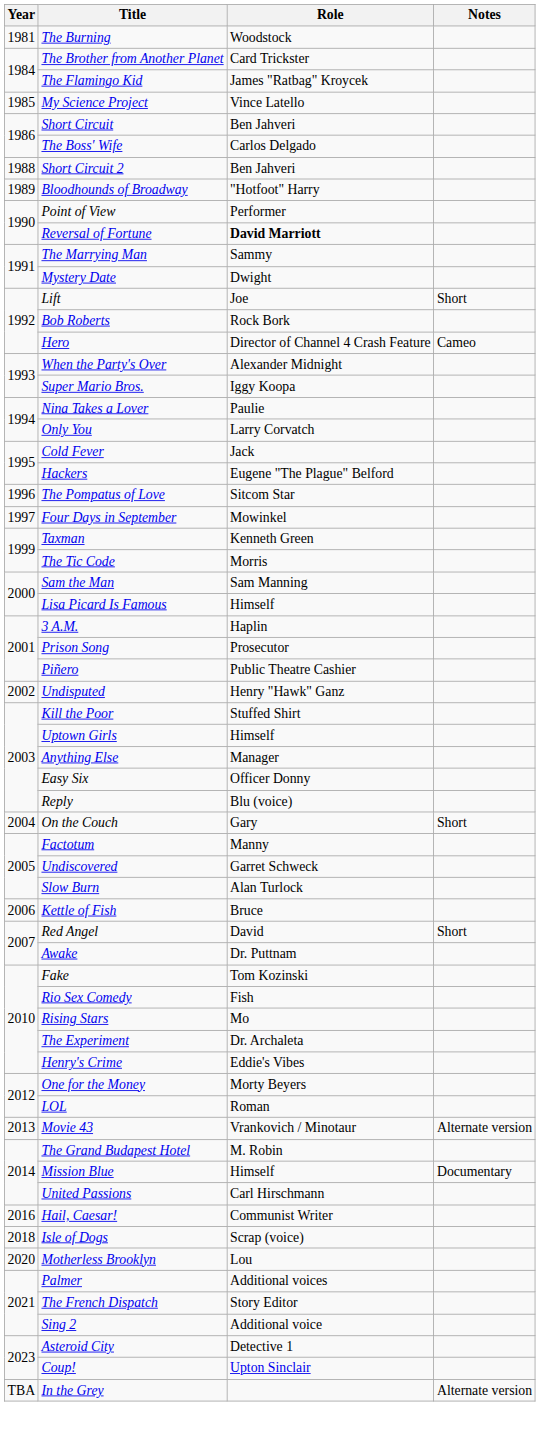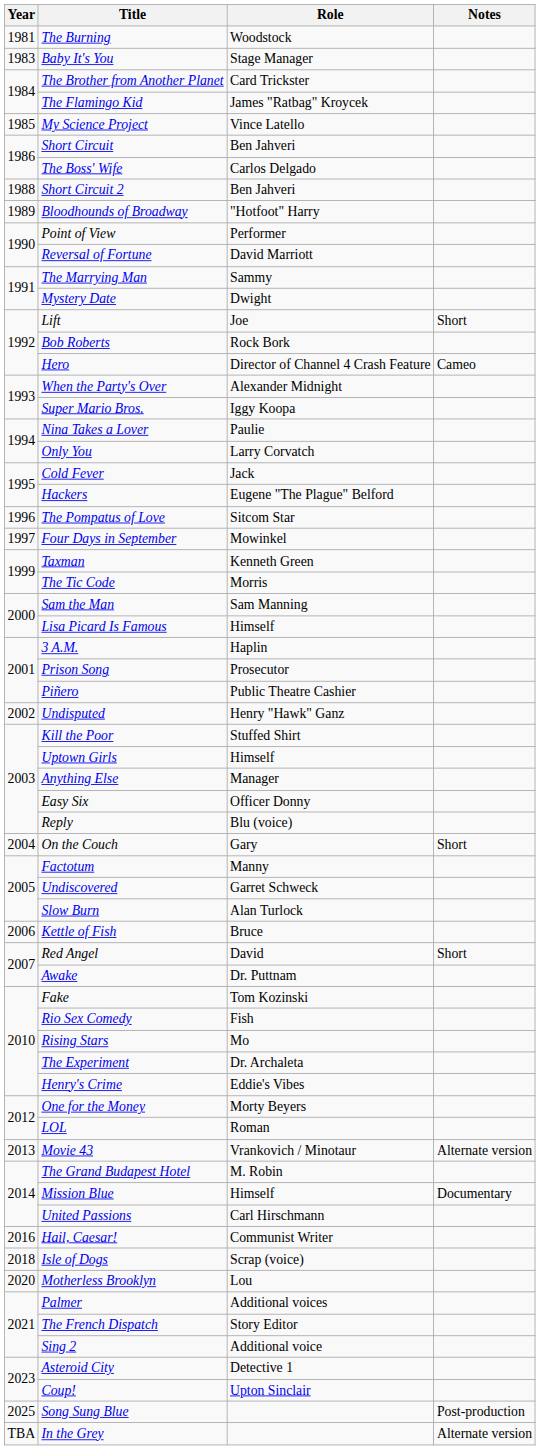 <table class="wikitable sortable">
 <tr>
 <th>Year</th>
 <th>Title</th>
 <th>Role</th>
 <th class="unsortable">Notes</th>
 </tr>
 <tr>
 <td>1981</td>
 <td><em><a href='#'>The Burning</a></em></td>
 <td>Woodstock</td>
+<td></td>
+</tr>
+<tr>
+<td>1983</td>
+<td><em><a href='#'>Baby It's You</a></em></td>
+<td>Stage Manager</td>
 <td></td>
 </tr>
 <tr>
 <td rowspan="2">1984</td>
 <td><em><a href='#'>The Brother from Another Planet</a></em></td>
 <td>Card Trickster</td>
 <td></td>
 </tr>
 <tr>
 <td><em><a href='#'>The Flamingo Kid</a></em></td>
 <td>James "Ratbag" Kroycek</td>
 <td></td>
 </tr>
 <tr>
 <td>1985</td>
 <td><em><a href='#'>My Science Project</a></em></td>
 <td>Vince Latello</td>
 <td></td>
 </tr>
 <tr>
 <td rowspan="2">1986</td>
 <td><em><a href='#'>Short Circuit</a></em></td>
 <td>Ben Jahveri</td>
 <td></td>
 </tr>
 <tr>
 <td><em><a href='#'>The Boss' Wife</a></em></td>
 <td>Carlos Delgado</td>
 <td></td>
 </tr>
 <tr>
 <td>1988</td>
 <td><em><a href='#'>Short Circuit 2</a></em></td>
 <td>Ben Jahveri</td>
 <td></td>
 </tr>
 <tr>
 <td>1989</td>
 <td><em><a href='#'>Bloodhounds of Broadway</a></em></td>
 <td>"Hotfoot" Harry</td>
 <td></td>
 </tr>
 <tr>
 <td rowspan="2">1990</td>
 <td><em>Point of View</em></td>
 <td>Performer</td>
 <td></td>
 </tr>
 <tr>
 <td><em><a href='#'>Reversal of Fortune</a></em></td>
-<td><strong>David Marriott</strong></td>
+<td>David Marriott</td>
 <td></td>
 </tr>
 <tr>
 <td rowspan="2">1991</td>
 <td><em><a href='#'>The Marrying Man</a></em></td>
 <td>Sammy</td>
 <td></td>
 </tr>
 <tr>
 <td><em><a href='#'>Mystery Date</a></em></td>
 <td>Dwight</td>
 <td></td>
 </tr>
 <tr>
 <td rowspan="3">1992</td>
 <td><em>Lift</em></td>
 <td>Joe</td>
 <td>Short</td>
 </tr>
 <tr>
 <td><em><a href='#'>Bob Roberts</a></em></td>
 <td>Rock Bork</td>
 <td></td>
 </tr>
 <tr>
 <td><em><a href='#'>Hero</a></em></td>
 <td>Director of Channel 4 Crash Feature</td>
 <td>Cameo</td>
 </tr>
 <tr>
 <td rowspan="2">1993</td>
 <td><em><a href='#'>When the Party's Over</a></em></td>
 <td>Alexander Midnight</td>
 <td></td>
 </tr>
 <tr>
 <td><em><a href='#'>Super Mario Bros.</a></em></td>
 <td>Iggy Koopa</td>
 <td></td>
 </tr>
 <tr>
 <td rowspan="2">1994</td>
 <td><em><a href='#'>Nina Takes a Lover</a></em></td>
 <td>Paulie</td>
 <td></td>
 </tr>
 <tr>
 <td><em><a href='#'>Only You</a></em></td>
 <td>Larry Corvatch</td>
 <td></td>
 </tr>
 <tr>
 <td rowspan="2">1995</td>
 <td><em><a href='#'>Cold Fever</a></em></td>
 <td>Jack</td>
 <td></td>
 </tr>
 <tr>
 <td><em><a href='#'>Hackers</a></em></td>
 <td>Eugene "The Plague" Belford</td>
 <td></td>
 </tr>
 <tr>
 <td>1996</td>
 <td><em><a href='#'>The Pompatus of Love</a></em></td>
 <td>Sitcom Star</td>
 <td></td>
 </tr>
 <tr>
 <td>1997</td>
 <td><em><a href='#'>Four Days in September</a></em></td>
 <td>Mowinkel</td>
 <td></td>
 </tr>
 <tr>
 <td rowspan="2">1999</td>
 <td><em><a href='#'>Taxman</a></em></td>
 <td>Kenneth Green</td>
 <td></td>
 </tr>
 <tr>
 <td><em><a href='#'>The Tic Code</a></em></td>
 <td>Morris</td>
 <td></td>
 </tr>
 <tr>
 <td rowspan="2">2000</td>
 <td><em><a href='#'>Sam the Man</a></em></td>
 <td>Sam Manning</td>
 <td></td>
 </tr>
 <tr>
 <td><em><a href='#'>Lisa Picard Is Famous</a></em></td>
 <td>Himself</td>
 <td></td>
 </tr>
 <tr>
 <td rowspan="3">2001</td>
 <td><em><a href='#'>3 A.M.</a></em></td>
 <td>Haplin</td>
 <td></td>
 </tr>
 <tr>
 <td><em><a href='#'>Prison Song</a></em></td>
 <td>Prosecutor</td>
 <td></td>
 </tr>
 <tr>
 <td><em><a href='#'>Piñero</a></em></td>
 <td>Public Theatre Cashier</td>
 <td></td>
 </tr>
 <tr>
 <td>2002</td>
 <td><em><a href='#'>Undisputed</a></em></td>
 <td>Henry "Hawk" Ganz</td>
 <td></td>
 </tr>
 <tr>
 <td rowspan="5">2003</td>
 <td><em><a href='#'>Kill the Poor</a></em></td>
 <td>Stuffed Shirt</td>
 <td></td>
 </tr>
 <tr>
 <td><em><a href='#'>Uptown Girls</a></em></td>
 <td>Himself</td>
 <td></td>
 </tr>
 <tr>
 <td><em><a href='#'>Anything Else</a></em></td>
 <td>Manager</td>
 <td></td>
 </tr>
 <tr>
 <td><em>Easy Six</em></td>
 <td>Officer Donny</td>
 <td></td>
 </tr>
 <tr>
 <td><em>Reply</em></td>
 <td>Blu (voice)</td>
 <td></td>
 </tr>
 <tr>
 <td>2004</td>
 <td><em>On the Couch</em></td>
 <td>Gary</td>
 <td>Short</td>
 </tr>
 <tr>
 <td rowspan="3">2005</td>
 <td><em><a href='#'>Factotum</a></em></td>
 <td>Manny</td>
 <td></td>
 </tr>
 <tr>
 <td><em><a href='#'>Undiscovered</a></em></td>
 <td>Garret Schweck</td>
 <td></td>
 </tr>
 <tr>
 <td><em><a href='#'>Slow Burn</a></em></td>
 <td>Alan Turlock</td>
 <td></td>
 </tr>
 <tr>
 <td>2006</td>
 <td><em><a href='#'>Kettle of Fish</a></em></td>
 <td>Bruce</td>
 <td></td>
 </tr>
 <tr>
 <td rowspan="2">2007</td>
 <td><em>Red Angel</em></td>
 <td>David</td>
 <td>Short</td>
 </tr>
 <tr>
 <td><em><a href='#'>Awake</a></em></td>
 <td>Dr. Puttnam</td>
 <td></td>
 </tr>
 <tr>
 <td rowspan="5">2010</td>
 <td><em>Fake</em></td>
 <td>Tom Kozinski</td>
 <td></td>
 </tr>
 <tr>
 <td><em><a href='#'>Rio Sex Comedy</a></em></td>
 <td>Fish</td>
 <td></td>
 </tr>
 <tr>
 <td><em><a href='#'>Rising Stars</a></em></td>
 <td>Mo</td>
 <td></td>
 </tr>
 <tr>
 <td><em><a href='#'>The Experiment</a></em></td>
 <td>Dr. Archaleta</td>
 <td></td>
 </tr>
 <tr>
 <td><em><a href='#'>Henry's Crime</a></em></td>
 <td>Eddie's Vibes</td>
 <td></td>
 </tr>
 <tr>
 <td rowspan="2">2012</td>
 <td><em><a href='#'>One for the Money</a></em></td>
 <td>Morty Beyers</td>
 <td></td>
 </tr>
 <tr>
 <td><em><a href='#'>LOL</a></em></td>
 <td>Roman</td>
 <td></td>
 </tr>
 <tr>
 <td>2013</td>
 <td><em><a href='#'>Movie 43</a></em></td>
 <td>Vrankovich / Minotaur</td>
 <td>Alternate version</td>
 </tr>
 <tr>
 <td rowspan="3">2014</td>
 <td><em><a href='#'>The Grand Budapest Hotel</a></em></td>
 <td>M. Robin</td>
 <td></td>
 </tr>
 <tr>
 <td><em><a href='#'>Mission Blue</a></em></td>
 <td>Himself</td>
 <td>Documentary</td>
 </tr>
 <tr>
 <td><em><a href='#'>United Passions</a></em></td>
 <td>Carl Hirschmann</td>
 <td></td>
 </tr>
 <tr>
 <td>2016</td>
 <td><em><a href='#'>Hail, Caesar!</a></em></td>
 <td>Communist Writer</td>
 <td></td>
 </tr>
 <tr>
 <td>2018</td>
 <td><em><a href='#'>Isle of Dogs</a></em></td>
 <td>Scrap (voice)</td>
 <td></td>
 </tr>
 <tr>
 <td>2020</td>
 <td><em><a href='#'>Motherless Brooklyn</a></em></td>
 <td>Lou</td>
 <td></td>
 </tr>
 <tr>
 <td rowspan="3">2021</td>
 <td><em><a href='#'>Palmer</a></em></td>
 <td>Additional voices</td>
 <td></td>
 </tr>
 <tr>
 <td><em><a href='#'>The French Dispatch</a></em></td>
 <td>Story Editor</td>
 <td></td>
 </tr>
 <tr>
 <td><em><a href='#'>Sing 2</a></em></td>
 <td>Additional voice</td>
 <td></td>
 </tr>
 <tr>
 <td rowspan="2">2023</td>
 <td><em><a href='#'>Asteroid City</a></em></td>
 <td>Detective 1</td>
 <td></td>
 </tr>
 <tr>
 <td><em><a href='#'>Coup!</a></em></td>
 <td><a href='#'>Upton Sinclair</a></td>
 <td></td>
 </tr>
 <tr>
+<td>2025</td>
+<td><em><a href='#'>Song Sung Blue</a></em></td>
+<td></td>
+<td>Post-production</td>
+</tr>
+<tr>
 <td>TBA</td>
 <td><em><a href='#'>In the Grey</a></em></td>
 <td></td>
 <td>Alternate version</td>
 </tr>
 </table>
